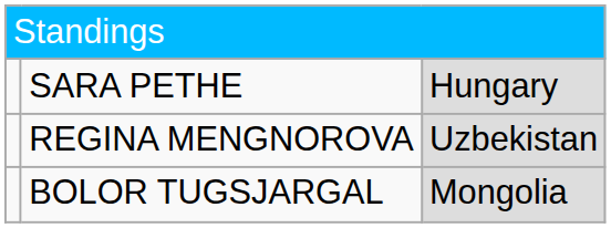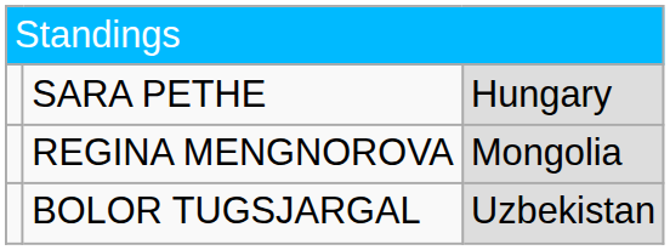 <table class="wikitable">
 <tr>
 <td colspan="3" style="background:#00baff;color:#fff">Standings</td>
 </tr>
 <tr>
 <td></td>
 <td>SARA PETHE</td>
 <td style="background:#dddddd"> Hungary</td>
 </tr>
 <tr>
 <td></td>
 <td>REGINA MENGNOROVA</td>
-<td style="background:#dddddd"> Uzbekistan</td>
+<td style="background:#dddddd"> Mongolia</td>
 </tr>
 <tr>
 <td></td>
 <td>BOLOR TUGSJARGAL</td>
-<td style="background:#dddddd"> Mongolia</td>
+<td style="background:#dddddd"> Uzbekistan</td>
 </tr>
 </table>
